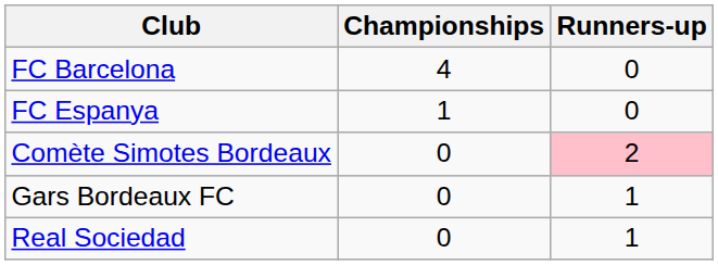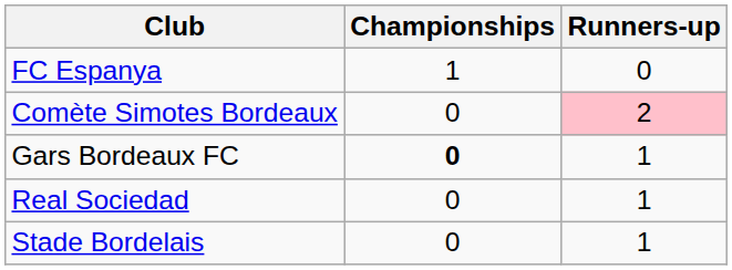 <table class="wikitable" style="text-align: center">
 <tr>
 <th style = "background: # CCDDEE;">Club</th>
 <th style = "background: # CCDDEE;">Championships</th>
 <th style = "background: # CCDDEE;">Runners-up</th>
-</tr>
-<tr Align = "left">
-<td><a href='#'>FC Barcelona</a></td>
-<td align = "center">4</td>
-<td align = "center">0</td>
 </tr>
 <tr Align = "left">
 <td><a href='#'>FC Espanya</a></td>
 <td align = "center">1</td>
 <td align = "center">0</td>
 </tr>
 <tr Align = "left">
 <td><a href='#'>Comète Simotes Bordeaux</a></td>
 <td align = "center">0</td>
 <td align = "center" style="background: pink;">2</td>
 </tr>
 <tr Align = "left">
 <td>Gars Bordeaux FC</td>
-<td align = "center">0</td>
+<td align = "center"><strong>0</strong></td>
 <td align = "center">1</td>
 </tr>
 <tr Align = "left">
 <td><a href='#'>Real Sociedad</a></td>
 <td align = "center">0</td>
 <td align = "center">1</td>
 </tr>
+<tr Align = "left">
+<td><a href='#'>Stade Bordelais</a></td>
+<td align = "center">0</td>
+<td align = "center">1</td>
+</tr>
 </table>
